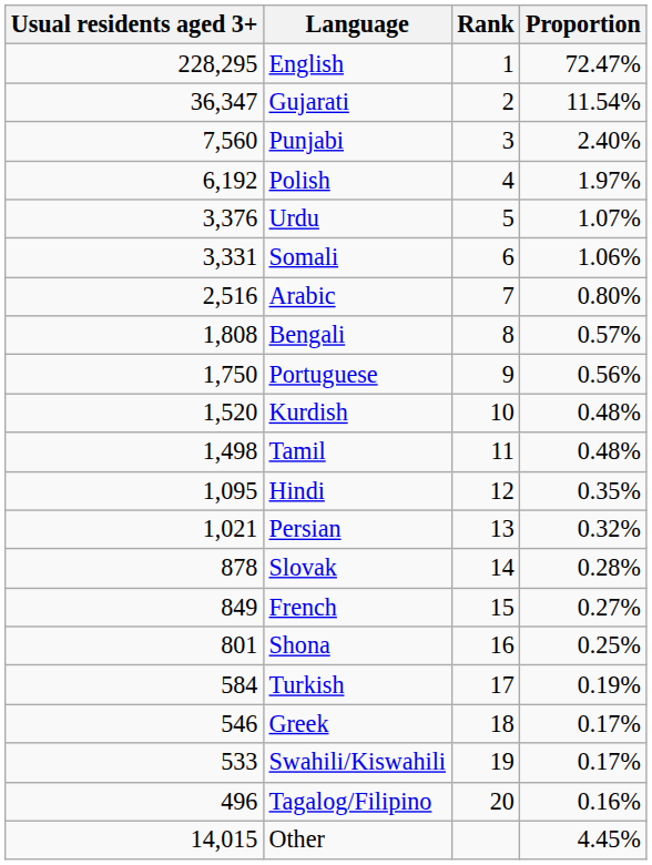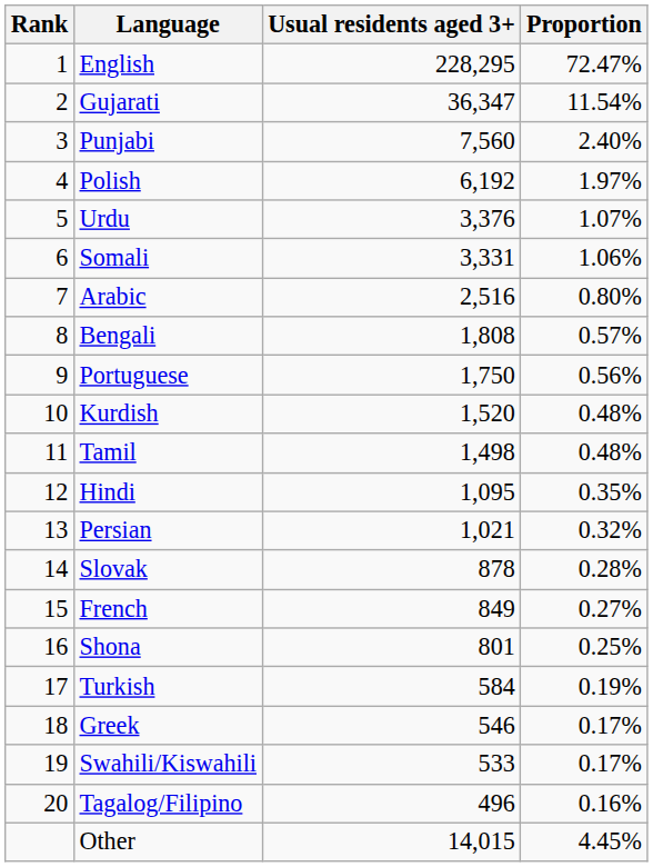 <table class="wikitable sortable" style="text-align:right">
 <tr>
+<th>Rank</th>
+<th>Language</th>
 <th>Usual residents aged 3+</th>
-<th>Language</th>
-<th>Rank</th>
 <th>Proportion</th>
 </tr>
 <tr>
+<td>1</td>
+<td style="text-align:left"><a href='#'>English</a></td>
 <td>228,295</td>
-<td style="text-align:left"><a href='#'>English</a></td>
-<td>1</td>
 <td>72.47%</td>
 </tr>
 <tr>
+<td>2</td>
+<td style="text-align:left"><a href='#'>Gujarati</a></td>
 <td>36,347</td>
-<td style="text-align:left"><a href='#'>Gujarati</a></td>
-<td>2</td>
 <td>11.54%</td>
 </tr>
 <tr>
+<td>3</td>
+<td style="text-align:left"><a href='#'>Punjabi</a></td>
 <td>7,560</td>
-<td style="text-align:left"><a href='#'>Punjabi</a></td>
-<td>3</td>
 <td>2.40%</td>
 </tr>
 <tr>
+<td>4</td>
+<td style="text-align:left"><a href='#'>Polish</a></td>
 <td>6,192</td>
-<td style="text-align:left"><a href='#'>Polish</a></td>
-<td>4</td>
 <td>1.97%</td>
 </tr>
 <tr>
+<td>5</td>
+<td style="text-align:left"><a href='#'>Urdu</a></td>
 <td>3,376</td>
-<td style="text-align:left"><a href='#'>Urdu</a></td>
-<td>5</td>
 <td>1.07%</td>
 </tr>
 <tr>
+<td>6</td>
+<td style="text-align:left"><a href='#'>Somali</a></td>
 <td>3,331</td>
-<td style="text-align:left"><a href='#'>Somali</a></td>
-<td>6</td>
 <td>1.06%</td>
 </tr>
 <tr>
+<td>7</td>
+<td style="text-align:left"><a href='#'>Arabic</a></td>
 <td>2,516</td>
-<td style="text-align:left"><a href='#'>Arabic</a></td>
-<td>7</td>
 <td>0.80%</td>
 </tr>
 <tr>
+<td>8</td>
+<td style="text-align:left"><a href='#'>Bengali</a></td>
 <td>1,808</td>
-<td style="text-align:left"><a href='#'>Bengali</a></td>
-<td>8</td>
 <td>0.57%</td>
 </tr>
 <tr>
+<td>9</td>
+<td style="text-align:left"><a href='#'>Portuguese</a></td>
 <td>1,750</td>
-<td style="text-align:left"><a href='#'>Portuguese</a></td>
-<td>9</td>
 <td>0.56%</td>
 </tr>
 <tr>
+<td>10</td>
+<td style="text-align:left"><a href='#'>Kurdish</a></td>
 <td>1,520</td>
-<td style="text-align:left"><a href='#'>Kurdish</a></td>
-<td>10</td>
 <td>0.48%</td>
 </tr>
 <tr>
+<td>11</td>
+<td style="text-align:left"><a href='#'>Tamil</a></td>
 <td>1,498</td>
-<td style="text-align:left"><a href='#'>Tamil</a></td>
-<td>11</td>
 <td>0.48%</td>
 </tr>
 <tr>
+<td>12</td>
+<td style="text-align:left"><a href='#'>Hindi</a></td>
 <td>1,095</td>
-<td style="text-align:left"><a href='#'>Hindi</a></td>
-<td>12</td>
 <td>0.35%</td>
 </tr>
 <tr>
+<td>13</td>
+<td style="text-align:left"><a href='#'>Persian</a></td>
 <td>1,021</td>
-<td style="text-align:left"><a href='#'>Persian</a></td>
-<td>13</td>
 <td>0.32%</td>
 </tr>
 <tr>
+<td>14</td>
+<td style="text-align:left"><a href='#'>Slovak</a></td>
 <td>878</td>
-<td style="text-align:left"><a href='#'>Slovak</a></td>
-<td>14</td>
 <td>0.28%</td>
 </tr>
 <tr>
+<td>15</td>
+<td style="text-align:left"><a href='#'>French</a></td>
 <td>849</td>
-<td style="text-align:left"><a href='#'>French</a></td>
-<td>15</td>
 <td>0.27%</td>
 </tr>
 <tr>
+<td>16</td>
+<td style="text-align:left"><a href='#'>Shona</a></td>
 <td>801</td>
-<td style="text-align:left"><a href='#'>Shona</a></td>
-<td>16</td>
 <td>0.25%</td>
 </tr>
 <tr>
+<td>17</td>
+<td style="text-align:left"><a href='#'>Turkish</a></td>
 <td>584</td>
-<td style="text-align:left"><a href='#'>Turkish</a></td>
-<td>17</td>
 <td>0.19%</td>
 </tr>
 <tr>
+<td>18</td>
+<td style="text-align:left"><a href='#'>Greek</a></td>
 <td>546</td>
-<td style="text-align:left"><a href='#'>Greek</a></td>
-<td>18</td>
 <td>0.17%</td>
 </tr>
 <tr>
+<td>19</td>
+<td style="text-align:left"><a href='#'>Swahili/Kiswahili</a></td>
 <td>533</td>
-<td style="text-align:left"><a href='#'>Swahili/Kiswahili</a></td>
-<td>19</td>
 <td>0.17%</td>
 </tr>
 <tr>
+<td>20</td>
+<td style="text-align:left"><a href='#'>Tagalog/Filipino</a></td>
 <td>496</td>
-<td style="text-align:left"><a href='#'>Tagalog/Filipino</a></td>
-<td>20</td>
 <td>0.16%</td>
 </tr>
 <tr>
+<td></td>
+<td style="text-align:left">Other</td>
 <td>14,015</td>
-<td style="text-align:left">Other</td>
-<td></td>
 <td>4.45%</td>
 </tr>
 </table>
